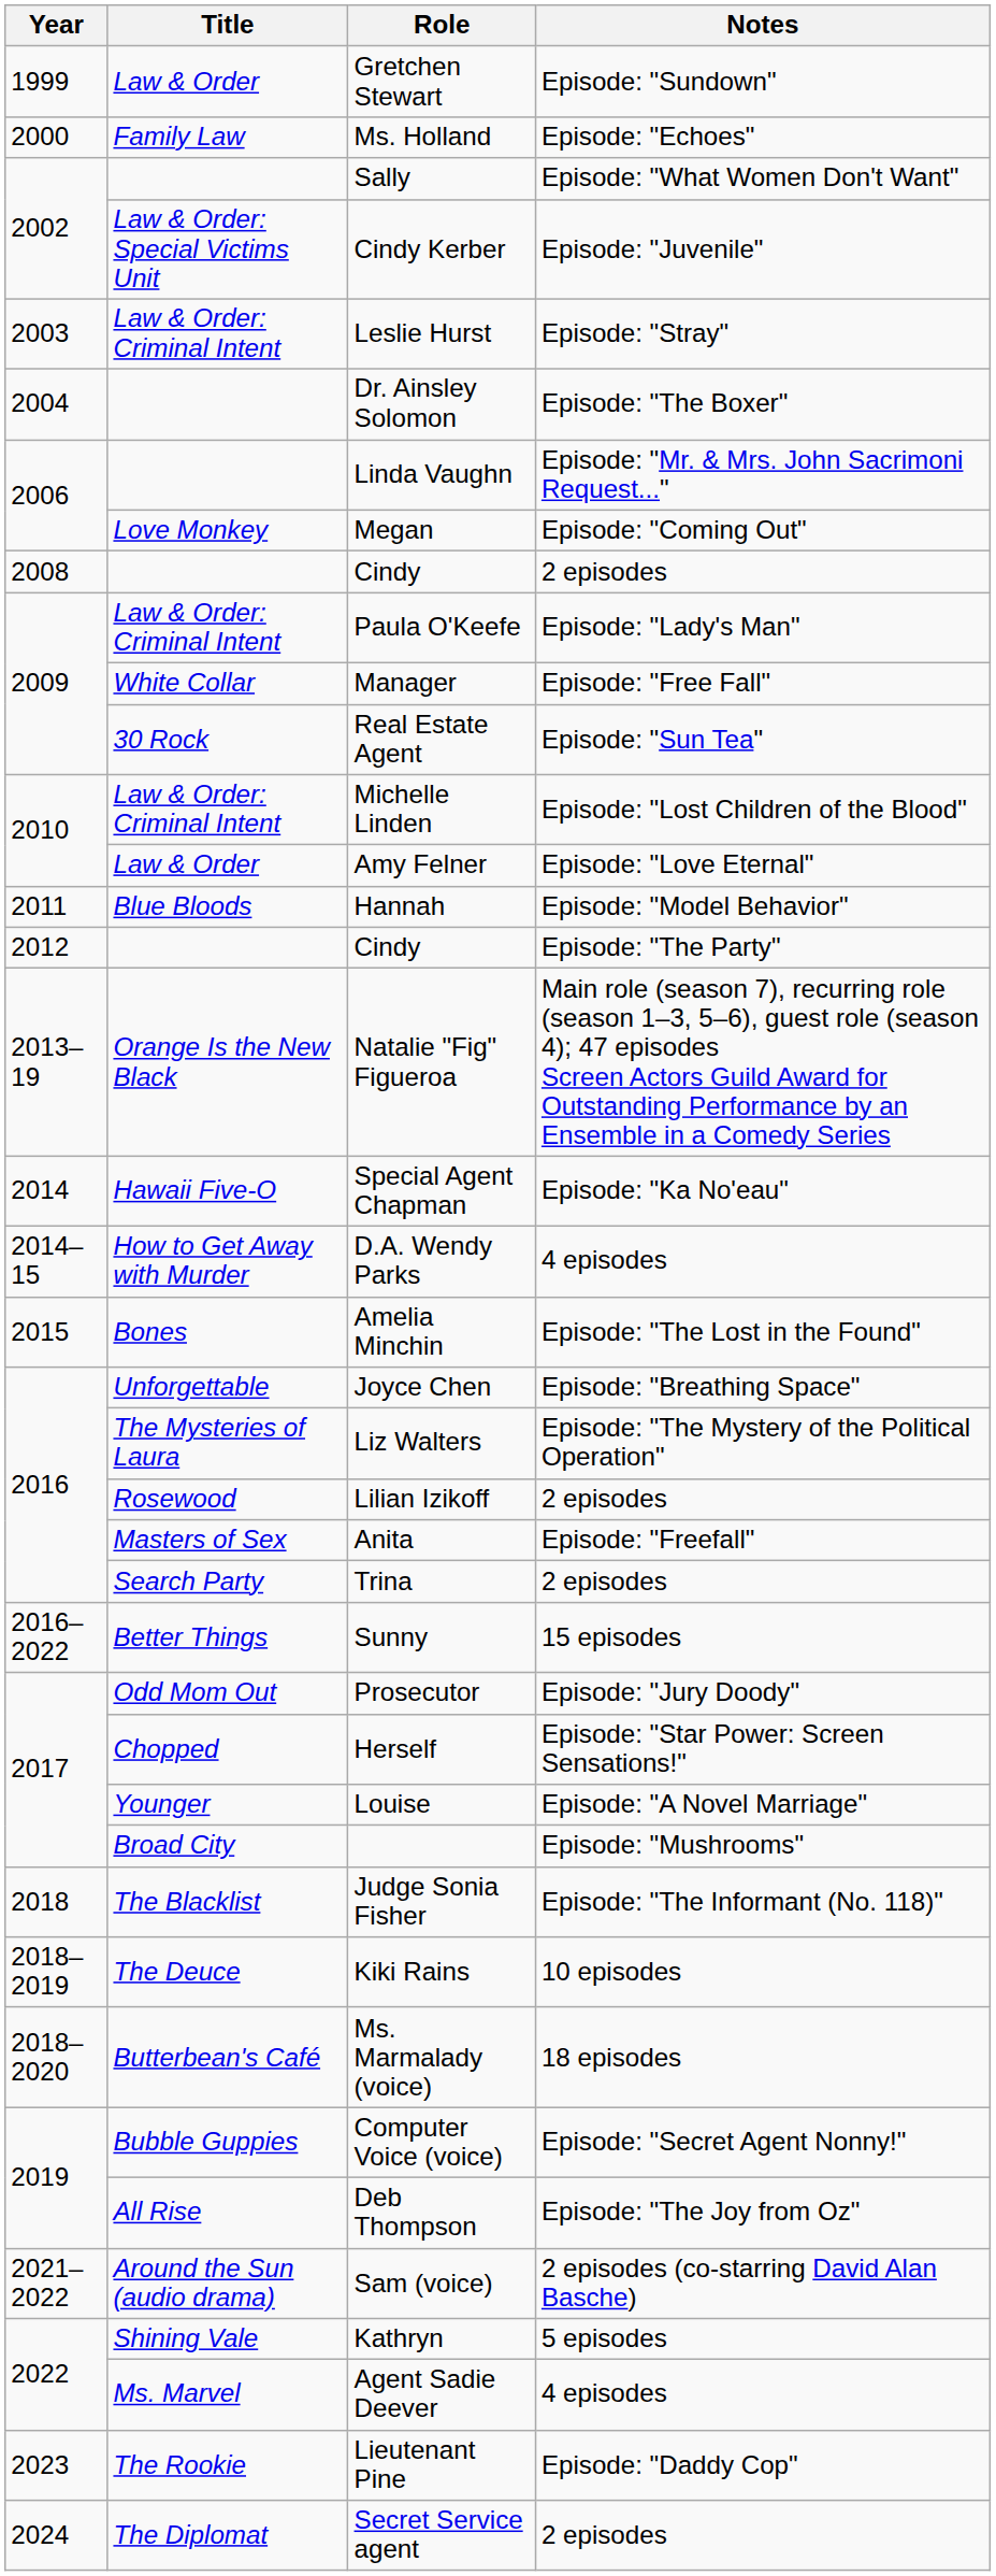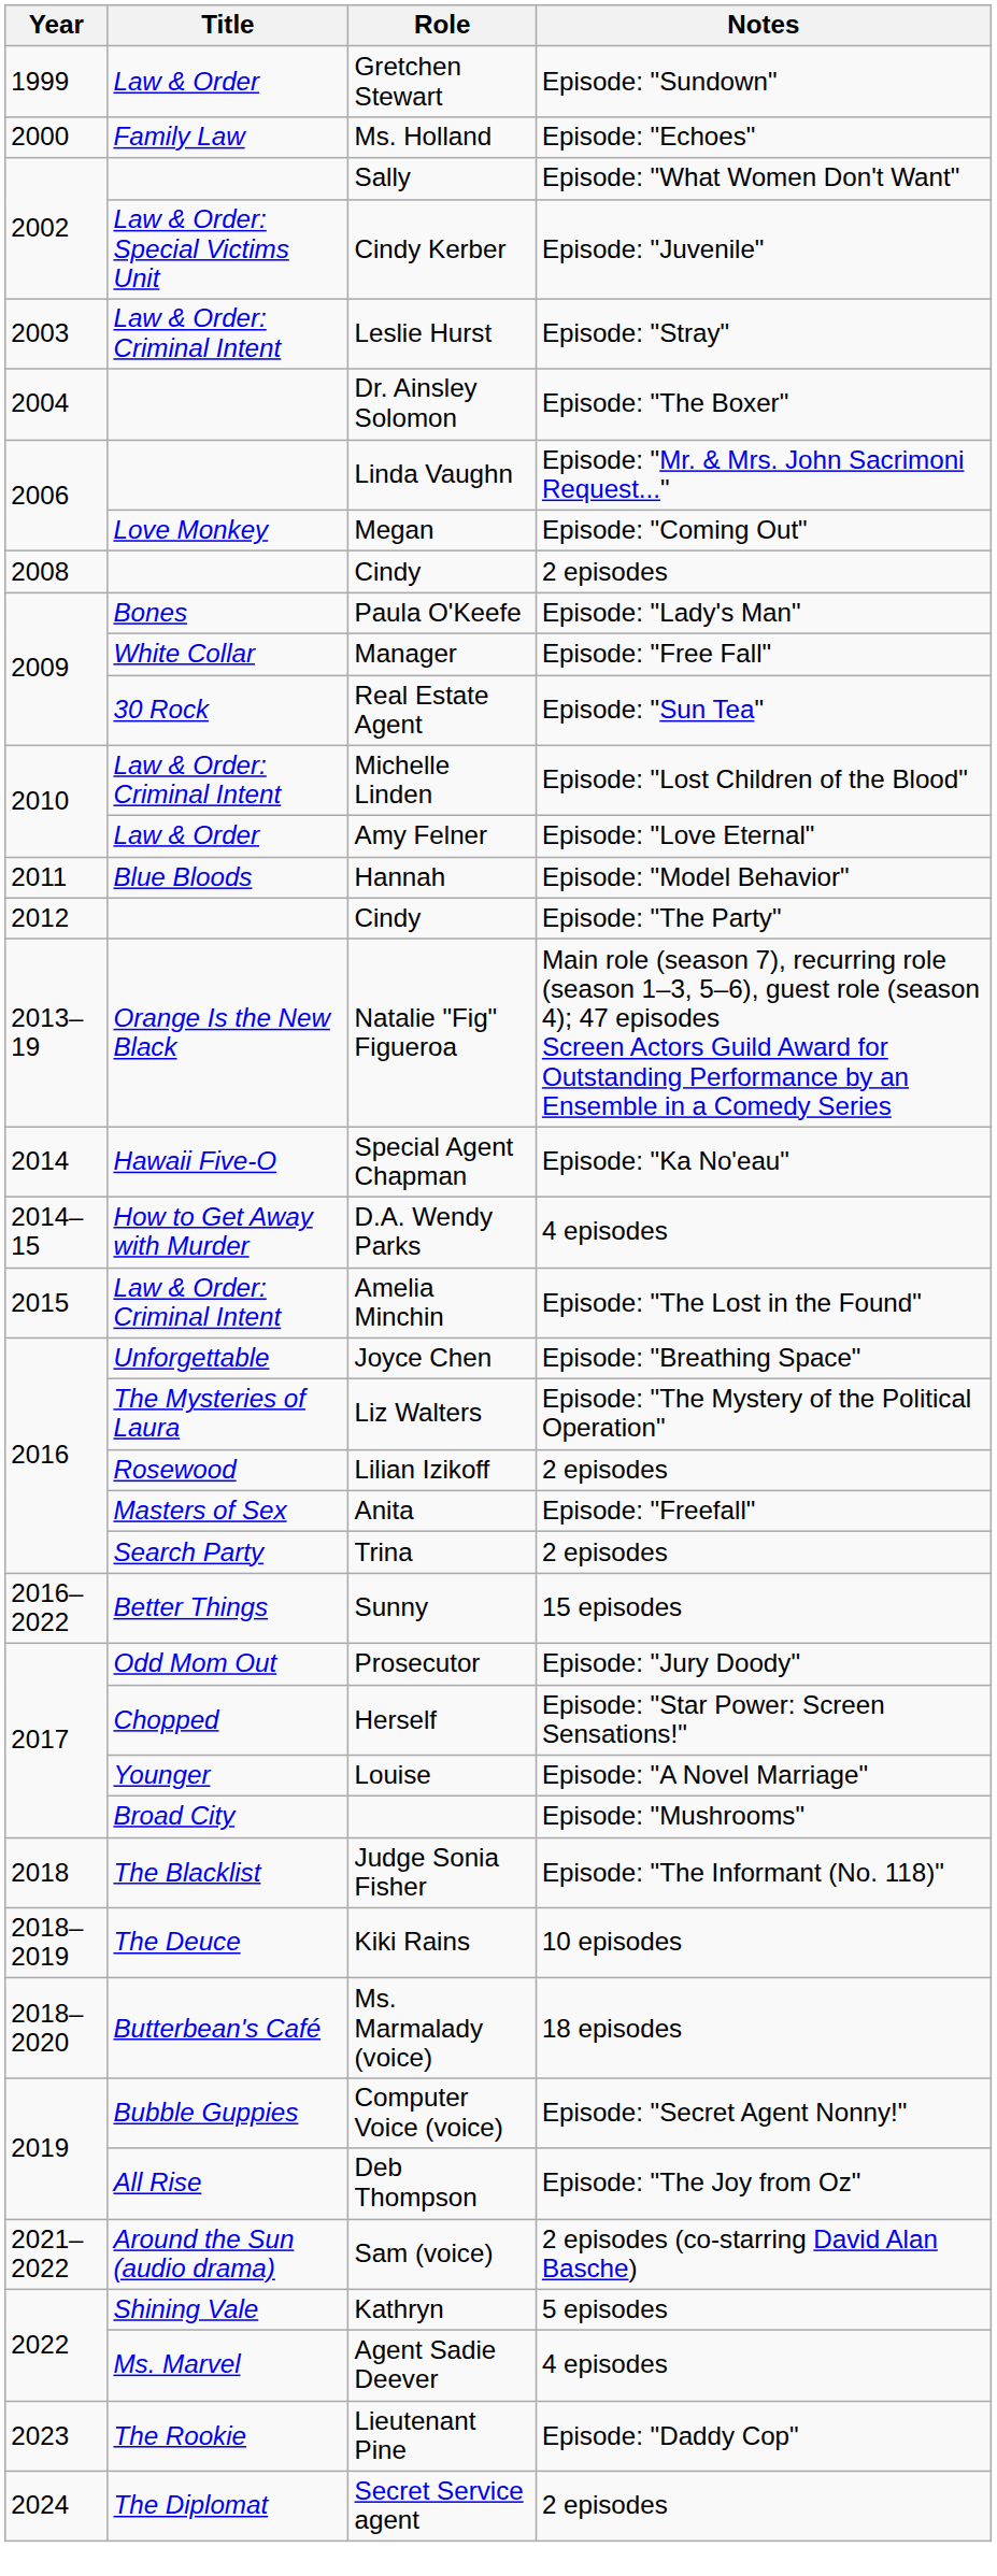 <table class="wikitable sortable">
 <tr>
 <th>Year</th>
 <th>Title</th>
 <th>Role</th>
 <th class="unsortable">Notes</th>
 </tr>
 <tr>
 <td>1999</td>
 <td><em><a href='#'>Law & Order</a></em></td>
 <td>Gretchen Stewart</td>
 <td>Episode: "Sundown"</td>
 </tr>
 <tr>
 <td>2000</td>
 <td><em><a href='#'>Family Law</a></em></td>
 <td>Ms. Holland</td>
 <td>Episode: "Echoes"</td>
 </tr>
 <tr>
 <td rowspan="2">2002</td>
 <td><em></em></td>
 <td>Sally</td>
 <td>Episode: "What Women Don't Want"</td>
 </tr>
 <tr>
 <td><em><a href='#'>Law & Order: Special Victims Unit</a></em></td>
 <td>Cindy Kerber</td>
 <td>Episode: "Juvenile"</td>
 </tr>
 <tr>
 <td>2003</td>
 <td><em><a href='#'>Law & Order: Criminal Intent</a></em></td>
 <td>Leslie Hurst</td>
 <td>Episode: "Stray"</td>
 </tr>
 <tr>
 <td>2004</td>
 <td><em></em></td>
 <td>Dr. Ainsley Solomon</td>
 <td>Episode: "The Boxer"</td>
 </tr>
 <tr>
 <td rowspan="2">2006</td>
 <td><em></em></td>
 <td>Linda Vaughn</td>
 <td>Episode: "<a href='#'>Mr. & Mrs. John Sacrimoni Request...</a>"</td>
 </tr>
 <tr>
 <td><em><a href='#'>Love Monkey</a></em></td>
 <td>Megan</td>
 <td>Episode: "Coming Out"</td>
 </tr>
 <tr>
 <td>2008</td>
 <td><em></em></td>
 <td>Cindy</td>
 <td>2 episodes</td>
 </tr>
 <tr>
 <td rowspan="3">2009</td>
-<td><em><a href='#'>Law & Order: Criminal Intent</a></em></td>
+<td><em><a href='#'>Bones</a></em></td>
 <td>Paula O'Keefe</td>
 <td>Episode: "Lady's Man"</td>
 </tr>
 <tr>
 <td><em><a href='#'>White Collar</a></em></td>
 <td>Manager</td>
 <td>Episode: "Free Fall"</td>
 </tr>
 <tr>
 <td><em><a href='#'>30 Rock</a></em></td>
 <td>Real Estate Agent</td>
 <td>Episode: "<a href='#'>Sun Tea</a>"</td>
 </tr>
 <tr>
 <td rowspan="2">2010</td>
 <td><em><a href='#'>Law & Order: Criminal Intent</a></em></td>
 <td>Michelle Linden</td>
 <td>Episode: "Lost Children of the Blood"</td>
 </tr>
 <tr>
 <td><em><a href='#'>Law & Order</a></em></td>
 <td>Amy Felner</td>
 <td>Episode: "Love Eternal"</td>
 </tr>
 <tr>
 <td>2011</td>
 <td><em><a href='#'>Blue Bloods</a></em></td>
 <td>Hannah</td>
 <td>Episode: "Model Behavior"</td>
 </tr>
 <tr>
 <td>2012</td>
 <td><em></em></td>
 <td>Cindy</td>
 <td>Episode: "The Party"</td>
 </tr>
 <tr>
 <td>2013–19</td>
 <td><em><a href='#'>Orange Is the New Black</a></em></td>
 <td>Natalie "Fig" Figueroa</td>
 <td>Main role (season 7), recurring role (season 1–3, 5–6), guest role (season 4); 47 episodes<br><a href='#'>Screen Actors Guild Award for Outstanding Performance by an Ensemble in a Comedy Series</a></td>
 </tr>
 <tr>
 <td>2014</td>
 <td><em><a href='#'>Hawaii Five-O</a></em></td>
 <td>Special Agent Chapman</td>
 <td>Episode: "Ka No'eau"</td>
 </tr>
 <tr>
 <td>2014–15</td>
 <td><em><a href='#'>How to Get Away with Murder</a></em></td>
 <td>D.A. Wendy Parks</td>
 <td>4 episodes</td>
 </tr>
 <tr>
 <td>2015</td>
-<td><em><a href='#'>Bones</a></em></td>
+<td><em><a href='#'>Law & Order: Criminal Intent</a></em></td>
 <td>Amelia Minchin</td>
 <td>Episode: "The Lost in the Found"</td>
 </tr>
 <tr>
 <td rowspan="5">2016</td>
 <td><em><a href='#'>Unforgettable</a></em></td>
 <td>Joyce Chen</td>
 <td>Episode: "Breathing Space"</td>
 </tr>
 <tr>
 <td><em><a href='#'>The Mysteries of Laura</a></em></td>
 <td>Liz Walters</td>
 <td>Episode: "The Mystery of the Political Operation"</td>
 </tr>
 <tr>
 <td><em><a href='#'>Rosewood</a></em></td>
 <td>Lilian Izikoff</td>
 <td>2 episodes</td>
 </tr>
 <tr>
 <td><em><a href='#'>Masters of Sex</a></em></td>
 <td>Anita</td>
 <td>Episode: "Freefall"</td>
 </tr>
 <tr>
 <td><em><a href='#'>Search Party</a></em></td>
 <td>Trina</td>
 <td>2 episodes</td>
 </tr>
 <tr>
 <td>2016–2022</td>
 <td><em><a href='#'>Better Things</a></em></td>
 <td>Sunny</td>
 <td>15 episodes</td>
 </tr>
 <tr>
 <td rowspan="4">2017</td>
 <td><em><a href='#'>Odd Mom Out</a></em></td>
 <td>Prosecutor</td>
 <td>Episode: "Jury Doody"</td>
 </tr>
 <tr>
 <td><em><a href='#'>Chopped</a></em></td>
 <td>Herself</td>
 <td>Episode: "Star Power: Screen Sensations!"</td>
 </tr>
 <tr>
 <td><em><a href='#'>Younger</a></em></td>
 <td>Louise</td>
 <td>Episode: "A Novel Marriage"</td>
 </tr>
 <tr>
 <td><em><a href='#'>Broad City</a></em></td>
 <td></td>
 <td>Episode: "Mushrooms"</td>
 </tr>
 <tr>
 <td>2018</td>
 <td><em><a href='#'>The Blacklist</a></em></td>
 <td>Judge Sonia Fisher</td>
 <td>Episode: "The Informant (No. 118)"</td>
 </tr>
 <tr>
 <td>2018–2019</td>
 <td><em><a href='#'>The Deuce</a></em></td>
 <td>Kiki Rains</td>
 <td>10 episodes</td>
 </tr>
 <tr>
 <td>2018–2020</td>
 <td><em><a href='#'>Butterbean's Café</a></em></td>
 <td>Ms. Marmalady (voice)</td>
 <td>18 episodes</td>
 </tr>
 <tr>
 <td rowspan="2">2019</td>
 <td><em><a href='#'>Bubble Guppies</a></em></td>
 <td>Computer Voice (voice)</td>
 <td>Episode: "Secret Agent Nonny!"</td>
 </tr>
 <tr>
 <td><em><a href='#'>All Rise</a></em></td>
 <td>Deb Thompson</td>
 <td>Episode: "The Joy from Oz"</td>
 </tr>
 <tr>
 <td>2021–2022</td>
 <td><em><a href='#'>Around the Sun (audio drama)</a></em></td>
 <td>Sam (voice)</td>
 <td>2 episodes (co-starring <a href='#'>David Alan Basche</a>)</td>
 </tr>
 <tr>
 <td rowspan="2">2022</td>
 <td><em><a href='#'>Shining Vale</a></em></td>
 <td>Kathryn</td>
 <td>5 episodes</td>
 </tr>
 <tr>
 <td><em><a href='#'>Ms. Marvel</a></em></td>
 <td>Agent Sadie Deever</td>
 <td>4 episodes</td>
 </tr>
 <tr>
 <td>2023</td>
 <td><em><a href='#'>The Rookie</a></em></td>
 <td>Lieutenant Pine</td>
 <td>Episode: "Daddy Cop"</td>
 </tr>
 <tr>
 <td>2024</td>
 <td><em><a href='#'>The Diplomat</a></em></td>
 <td><a href='#'>Secret Service</a> agent</td>
 <td>2 episodes</td>
 </tr>
 </table>
